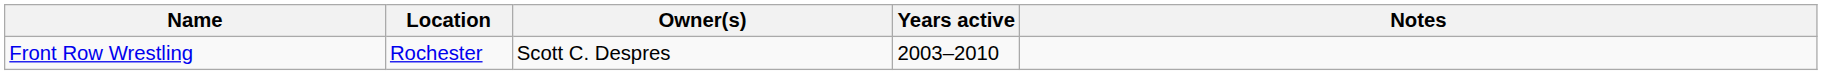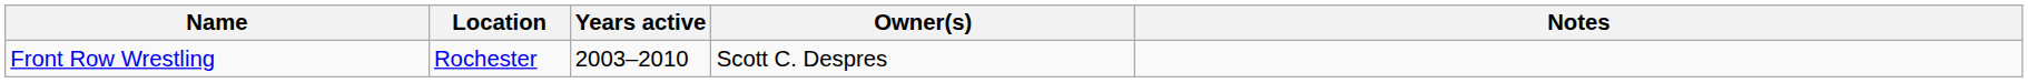 <table class=wikitable>
 <tr>
 <th style="width:21%;">Name</th>
 <th style="width:7%;">Location</th>
+<th style="width:7%;">Years active</th>
 <th style="width:21%;">Owner(s)</th>
-<th style="width:7%;">Years active</th>
 <th style="width:55%;">Notes</th>
 </tr>
 <tr>
 <td><a href='#'>Front Row Wrestling</a></td>
 <td><a href='#'>Rochester</a></td>
+<td>2003–2010</td>
 <td>Scott C. Despres</td>
-<td>2003–2010</td>
 <td></td>
 </tr>
 </table>
